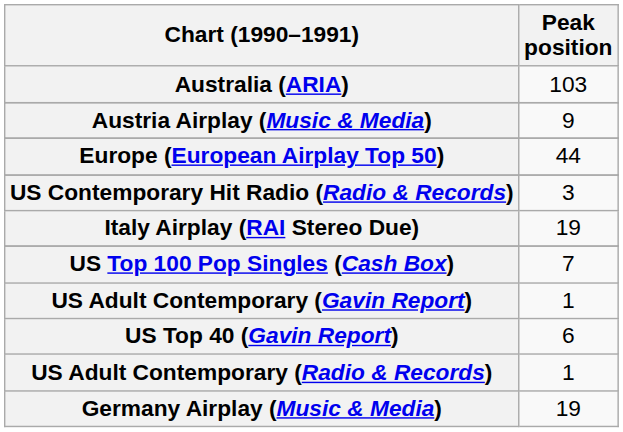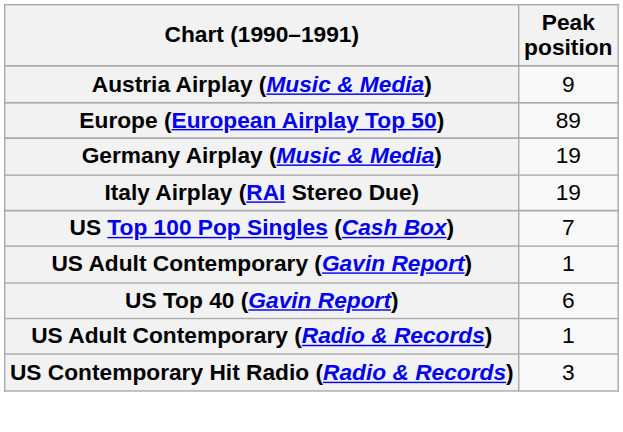 <table class="wikitable sortable plainrowheaders" style="text-align:center">
 <tr>
 <th>Chart (1990–1991)</th>
 <th>Peak<br>position</th>
-</tr>
-<tr>
-<th scope="row">Australia (<a href='#'>ARIA</a>)</th>
-<td>103</td>
 </tr>
 <tr>
 </tr>
 <tr>
 <th scope="row">Austria Airplay (<em><a href='#'>Music & Media</a></em>)</th>
 <td>9</td>
 </tr>
 <tr>
 </tr>
 <tr>
 </tr>
 <tr>
 <th scope="row">Europe (<a href='#'>European Airplay Top 50</a>)</th>
-<td>44</td>
+<td>89</td>
 </tr>
 <tr>
 </tr>
 <tr>
-<th scope="row">US Contemporary Hit Radio (<em><a href='#'>Radio & Records</a></em>)</th>
-<td>3</td>
+<th scope="row">Germany Airplay (<em><a href='#'>Music & Media</a></em>)</th>
+<td>19</td>
 </tr>
 <tr>
 <th scope="row">Italy Airplay (<a href='#'>RAI</a> Stereo Due)</th>
 <td>19</td>
 </tr>
 <tr>
 </tr>
 <tr>
 </tr>
 <tr>
 </tr>
 <tr>
 </tr>
 <tr>
 </tr>
 <tr>
 </tr>
 <tr>
 </tr>
 <tr>
 <th scope="row">US <a href='#'>Top 100 Pop Singles</a> (<em><a href='#'>Cash Box</a></em>)</th>
 <td>7</td>
 </tr>
 <tr>
 <th scope="row">US Adult Contemporary (<em><a href='#'>Gavin Report</a></em>)</th>
 <td>1</td>
 </tr>
 <tr>
 <th scope="row">US Top 40 (<em><a href='#'>Gavin Report</a></em>)</th>
 <td>6</td>
 </tr>
 <tr>
 <th scope="row">US Adult Contemporary (<em><a href='#'>Radio & Records</a></em>)</th>
 <td>1</td>
 </tr>
 <tr>
-<th scope="row">Germany Airplay (<em><a href='#'>Music & Media</a></em>)</th>
-<td>19</td>
+<th scope="row">US Contemporary Hit Radio (<em><a href='#'>Radio & Records</a></em>)</th>
+<td>3</td>
 </tr>
 </table>
